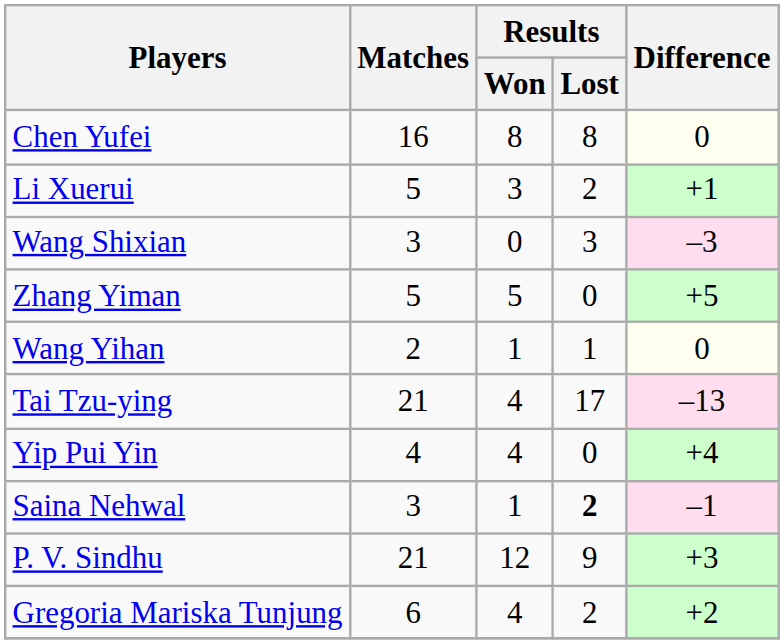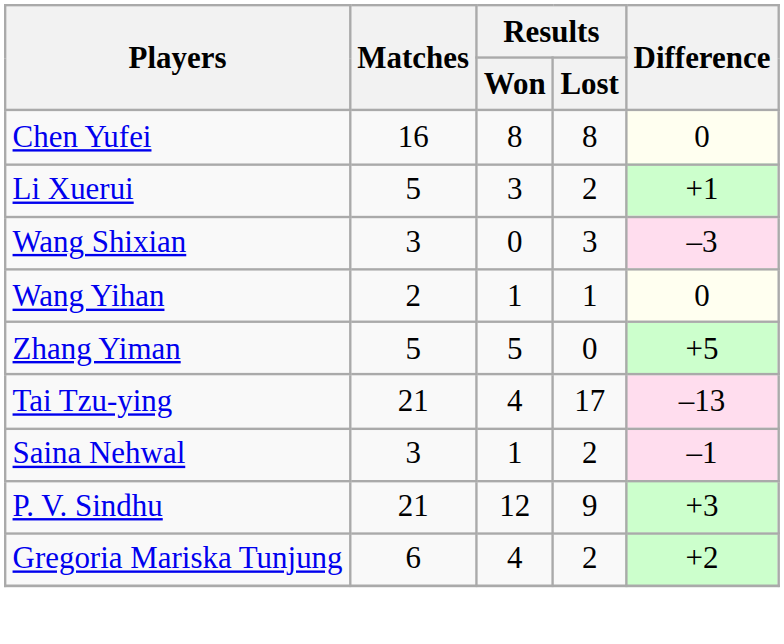 <table class=wikitable style="text-align:center; font-size:small">
 <tr>
 <th rowspan="2">Players</th>
 <th rowspan="2">Matches</th>
 <th colspan="2">Results</th>
 <th rowspan="2">Difference</th>
 </tr>
 <tr>
 <th>Won</th>
 <th>Lost</th>
 </tr>
 <tr>
 <td align="left"> <a href='#'>Chen Yufei</a></td>
 <td>16</td>
 <td>8</td>
 <td>8</td>
 <td bgcolor="#fffff0">0</td>
 </tr>
 <tr>
 <td align="left"> <a href='#'>Li Xuerui</a></td>
 <td>5</td>
 <td>3</td>
 <td>2</td>
 <td bgcolor="#ccffcc">+1</td>
 </tr>
 <tr>
 <td align="left"> <a href='#'>Wang Shixian</a></td>
 <td>3</td>
 <td>0</td>
 <td>3</td>
 <td bgcolor="#ffddee">–3</td>
 </tr>
 <tr>
+<td align="left"> <a href='#'>Wang Yihan</a></td>
+<td>2</td>
+<td>1</td>
+<td>1</td>
+<td bgcolor="#fffff0">0</td>
+</tr>
+<tr>
 <td align="left"> <a href='#'>Zhang Yiman</a></td>
 <td>5</td>
 <td>5</td>
 <td>0</td>
 <td bgcolor="#ccffcc">+5</td>
-</tr>
-<tr>
-<td align="left"> <a href='#'>Wang Yihan</a></td>
-<td>2</td>
-<td>1</td>
-<td>1</td>
-<td bgcolor="#fffff0">0</td>
 </tr>
 <tr>
 <td align="left"> <a href='#'>Tai Tzu-ying</a></td>
 <td>21</td>
 <td>4</td>
 <td>17</td>
 <td bgcolor="#ffddee">–13</td>
 </tr>
 <tr>
-<td align="left"> <a href='#'>Yip Pui Yin</a></td>
-<td>4</td>
-<td>4</td>
-<td>0</td>
-<td bgcolor="#ccffcc">+4</td>
-</tr>
-<tr>
 <td align="left"> <a href='#'>Saina Nehwal</a></td>
 <td>3</td>
 <td>1</td>
-<td><strong>2</strong></td>
+<td>2</td>
 <td bgcolor="#ffddee">–1</td>
 </tr>
 <tr>
 <td align="left"> <a href='#'>P. V. Sindhu</a></td>
 <td>21</td>
 <td>12</td>
 <td>9</td>
 <td bgcolor="#ccffcc">+3</td>
 </tr>
 <tr>
 <td align="left"> <a href='#'>Gregoria Mariska Tunjung</a></td>
 <td>6</td>
 <td>4</td>
 <td>2</td>
 <td bgcolor="#ccffcc">+2</td>
 </tr>
 <tr>
 </tr>
 </table>
